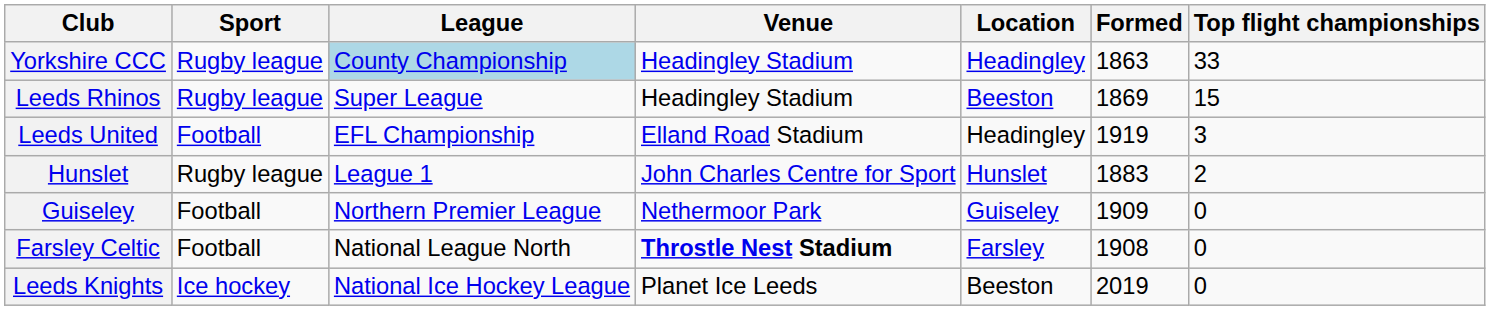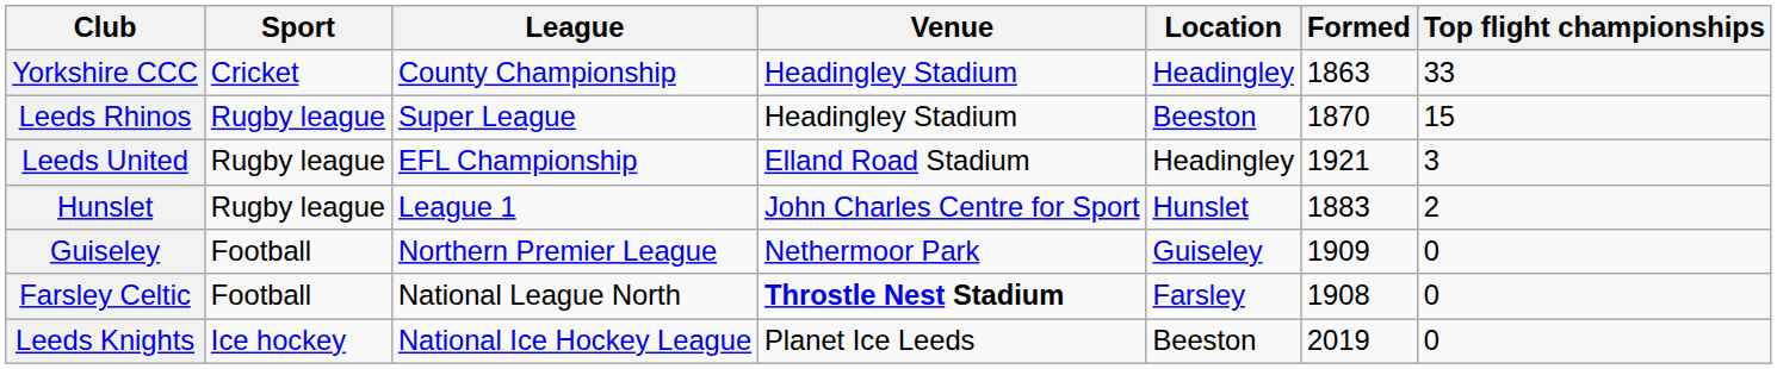 <table class="wikitable">
 <tr>
 <th scope="col">Club</th>
 <th scope="col">Sport</th>
 <th scope="col">League</th>
 <th scope="col">Venue</th>
 <th scope="col">Location</th>
 <th scope="col">Formed</th>
 <th scope="col">Top flight championships</th>
 </tr>
 <tr>
 <th scope="row" style="font-weight: normal;"><a href='#'>Yorkshire CCC</a></th>
-<td><a href='#'>Rugby league</a></td>
-<td style="background: lightblue;"><a href='#'>County Championship</a></td>
+<td><a href='#'>Cricket</a></td>
+<td><a href='#'>County Championship</a></td>
 <td><a href='#'>Headingley Stadium</a></td>
 <td><a href='#'>Headingley</a></td>
 <td>1863</td>
 <td>33</td>
 </tr>
 <tr>
 <th scope="row" style="font-weight: normal;"><a href='#'>Leeds Rhinos</a></th>
 <td><a href='#'>Rugby league</a></td>
 <td><a href='#'>Super League</a></td>
 <td>Headingley Stadium</td>
 <td><a href='#'>Beeston</a></td>
-<td>1869</td>
+<td>1870</td>
 <td>15</td>
 </tr>
 <tr>
 <th scope="row" style="font-weight: normal;"><a href='#'>Leeds United</a></th>
-<td><a href='#'>Football</a></td>
+<td>Rugby league</td>
 <td><a href='#'>EFL Championship</a></td>
 <td><a href='#'>Elland Road</a> Stadium</td>
 <td>Headingley</td>
-<td>1919</td>
+<td>1921</td>
 <td>3</td>
 </tr>
 <tr>
 <th scope="row" style="font-weight: normal;"><a href='#'>Hunslet</a></th>
 <td>Rugby league</td>
 <td><a href='#'>League 1</a></td>
 <td><a href='#'>John Charles Centre for Sport</a></td>
 <td><a href='#'>Hunslet</a></td>
 <td>1883</td>
 <td>2</td>
 </tr>
 <tr>
 <th scope="row" style="font-weight: normal;"><a href='#'>Guiseley</a></th>
 <td>Football</td>
 <td><a href='#'>Northern Premier League</a></td>
 <td><a href='#'>Nethermoor Park</a></td>
 <td><a href='#'>Guiseley</a></td>
 <td>1909</td>
 <td>0</td>
 </tr>
 <tr>
 <th scope="row" style="font-weight: normal;"><a href='#'>Farsley Celtic</a></th>
 <td>Football</td>
 <td>National League North</td>
 <td><strong><a href='#'>Throstle Nest</a> Stadium</strong></td>
 <td><a href='#'>Farsley</a></td>
 <td>1908</td>
 <td>0</td>
 </tr>
 <tr>
 <th scope="row" style="font-weight: normal;"><a href='#'>Leeds Knights</a></th>
 <td><a href='#'>Ice hockey</a></td>
 <td><a href='#'>National Ice Hockey League</a></td>
 <td>Planet Ice Leeds</td>
 <td>Beeston</td>
 <td>2019</td>
 <td>0</td>
 </tr>
 </table>
